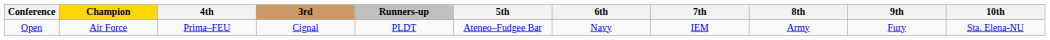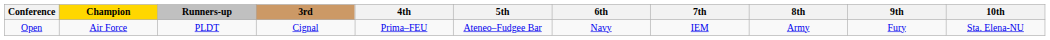 <table class="wikitable" style="font-size:90% align=center;">
 <tr>
 <th width=5%>Conference</th>
 <th width=9% style="background:gold;">Champion</th>
+<th width=9% style="background:silver;">Runners-up</th>
+<th width=9% style="background:#CC9966;">3rd</th>
 <th width=9%>4th</th>
-<th width=9% style="background:#CC9966;">3rd</th>
-<th width=9% style="background:silver;">Runners-up</th>
 <th width=9%>5th</th>
 <th width=9%>6th</th>
 <th width=9%>7th</th>
 <th width=9%>8th</th>
 <th width=9%>9th</th>
 <th width=9%>10th</th>
 </tr>
 <tr align=center>
 <td><a href='#'>Open</a></td>
 <td><a href='#'>Air Force</a></td>
+<td><a href='#'>PLDT</a></td>
+<td><a href='#'>Cignal</a></td>
 <td><a href='#'>Prima–FEU</a></td>
-<td><a href='#'>Cignal</a></td>
-<td><a href='#'>PLDT</a></td>
 <td><a href='#'>Ateneo–Fudgee Bar</a></td>
 <td><a href='#'>Navy</a></td>
 <td><a href='#'>IEM</a></td>
 <td><a href='#'>Army</a></td>
 <td><a href='#'>Fury</a></td>
 <td><a href='#'>Sta. Elena-NU</a></td>
 </tr>
 </table>
